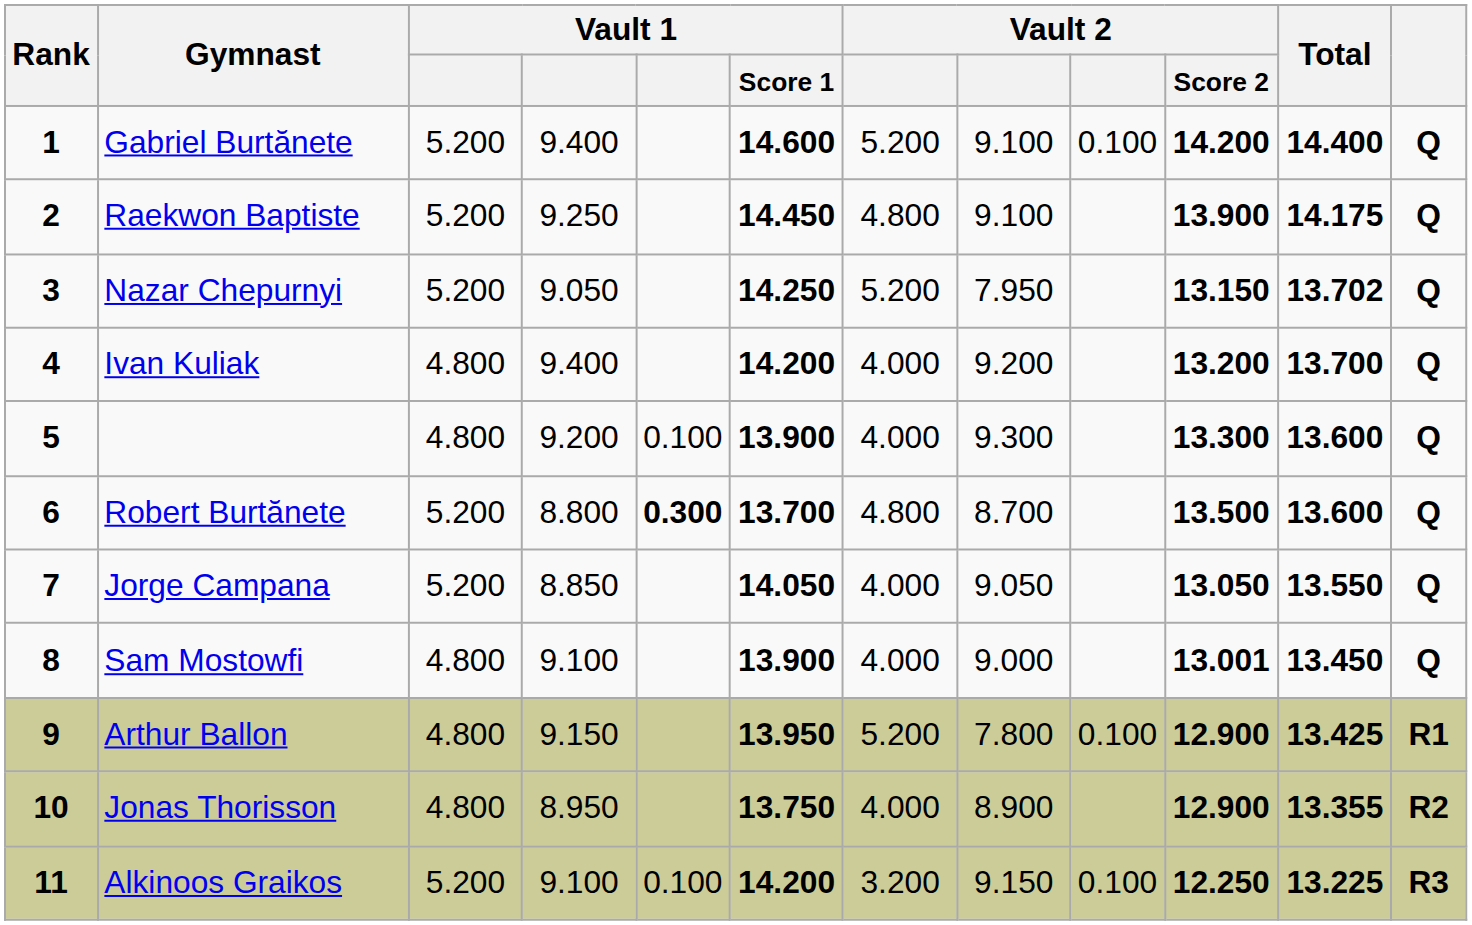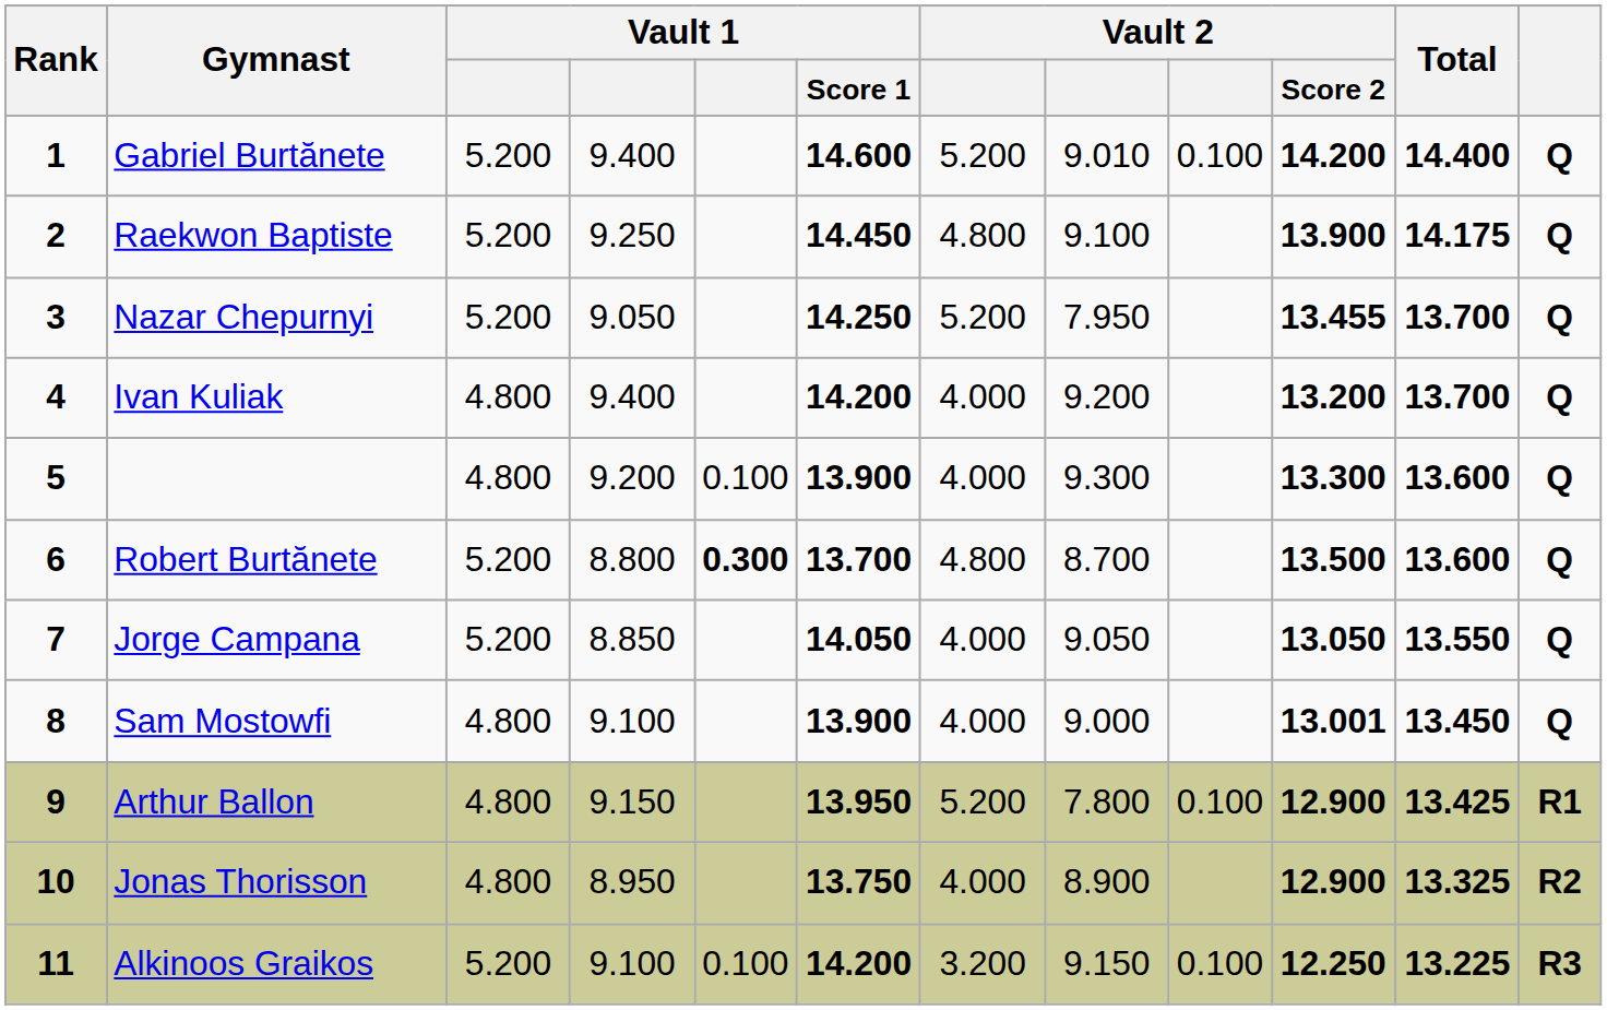 <table style="text-align:center;" class="wikitable sortable">
 <tr>
 <th style="width:15px;" rowspan="2">Rank</th>
 <th style="width:150px;" rowspan="2">Gymnast</th>
 <th colspan="4">Vault 1</th>
 <th colspan="4">Vault 2</th>
 <th style="width:50px;" rowspan="2">Total</th>
 <th style="width:30px;" rowspan="2"><small></small></th>
 </tr>
 <tr>
 <th style="width:50px;"><small></small></th>
 <th style="width:50px;"><small></small></th>
 <th style="width:20px;"><small></small></th>
 <th style="width:50px;"><small>Score 1</small></th>
 <th style="width:50px;"><small></small></th>
 <th style="width:50px;"><small></small></th>
 <th style="width:20px;"><small></small></th>
 <th style="width:50px;"><small>Score 2</small></th>
 </tr>
 <tr>
 <td scope="row" style="text-align:center"><strong>1</strong></td>
 <td style="height:30px; text-align:left;"> <a href='#'>Gabriel Burtănete</a></td>
 <td>5.200</td>
 <td>9.400</td>
 <td></td>
 <td><strong>14.600</strong></td>
 <td>5.200</td>
-<td>9.100</td>
+<td>9.010</td>
 <td>0.100</td>
 <td><strong>14.200</strong></td>
 <td><strong>14.400</strong></td>
 <td><strong>Q</strong></td>
 </tr>
 <tr>
 <td scope="row" style="text-align:center"><strong>2</strong></td>
 <td style="height:30px; text-align:left;"> <a href='#'>Raekwon Baptiste</a></td>
 <td>5.200</td>
 <td>9.250</td>
 <td></td>
 <td><strong>14.450</strong></td>
 <td>4.800</td>
 <td>9.100</td>
 <td></td>
 <td><strong>13.900</strong></td>
 <td><strong>14.175</strong></td>
 <td><strong>Q</strong></td>
 </tr>
 <tr>
 <td scope="row" style="text-align:center"><strong>3</strong></td>
 <td style="height:30px; text-align:left;"> <a href='#'>Nazar Chepurnyi</a></td>
 <td>5.200</td>
 <td>9.050</td>
 <td></td>
 <td><strong>14.250</strong></td>
 <td>5.200</td>
 <td>7.950</td>
 <td></td>
-<td><strong>13.150</strong></td>
-<td><strong>13.702</strong></td>
+<td><strong>13.455</strong></td>
+<td><strong>13.700</strong></td>
 <td><strong>Q</strong></td>
 </tr>
 <tr>
 <td scope="row" style="text-align:center"><strong>4</strong></td>
 <td style="height:30px; text-align:left;"> <a href='#'>Ivan Kuliak</a></td>
 <td>4.800</td>
 <td>9.400</td>
 <td></td>
 <td><strong>14.200</strong></td>
 <td>4.000</td>
 <td>9.200</td>
 <td></td>
 <td><strong>13.200</strong></td>
 <td><strong>13.700</strong></td>
 <td><strong>Q</strong></td>
 </tr>
 <tr>
 <td scope="row" style="text-align:center"><strong>5</strong></td>
 <td style="height:30px; text-align:left;"></td>
 <td>4.800</td>
 <td>9.200</td>
 <td>0.100</td>
 <td><strong>13.900</strong></td>
 <td>4.000</td>
 <td>9.300</td>
 <td></td>
 <td><strong>13.300</strong></td>
 <td><strong>13.600</strong></td>
 <td><strong>Q</strong></td>
 </tr>
 <tr>
 <td scope="row" style="text-align:center"><strong>6</strong></td>
 <td style="height:30px; text-align:left;"> <a href='#'>Robert Burtănete</a></td>
 <td>5.200</td>
 <td>8.800</td>
 <td><strong>0.300</strong></td>
 <td><strong>13.700</strong></td>
 <td>4.800</td>
 <td>8.700</td>
 <td></td>
 <td><strong>13.500</strong></td>
 <td><strong>13.600</strong></td>
 <td><strong>Q</strong></td>
 </tr>
 <tr>
 <td scope="row" style="text-align:center"><strong>7</strong></td>
 <td style="height:30px; text-align:left;"> <a href='#'>Jorge Campana</a></td>
 <td>5.200</td>
 <td>8.850</td>
 <td></td>
 <td><strong>14.050</strong></td>
 <td>4.000</td>
 <td>9.050</td>
 <td></td>
 <td><strong>13.050</strong></td>
 <td><strong>13.550</strong></td>
 <td><strong>Q</strong></td>
 </tr>
 <tr>
 <td scope="row" style="text-align:center"><strong>8</strong></td>
 <td style="height:30px; text-align:left;"> <a href='#'>Sam Mostowfi</a></td>
 <td>4.800</td>
 <td>9.100</td>
 <td></td>
 <td><strong>13.900</strong></td>
 <td>4.000</td>
 <td>9.000</td>
 <td></td>
 <td><strong>13.001</strong></td>
 <td><strong>13.450</strong></td>
 <td><strong>Q</strong></td>
 </tr>
 <tr style="background:#cccc99;">
 <td scope="row" style="text-align:center"><strong>9</strong></td>
 <td style="height:30px; text-align:left;"> <a href='#'>Arthur Ballon</a></td>
 <td>4.800</td>
 <td>9.150</td>
 <td></td>
 <td><strong>13.950</strong></td>
 <td>5.200</td>
 <td>7.800</td>
 <td>0.100</td>
 <td><strong>12.900</strong></td>
 <td><strong>13.425</strong></td>
 <td><strong>R1</strong></td>
 </tr>
 <tr style="background:#cccc99;">
 <td scope="row" style="text-align:center"><strong>10</strong></td>
 <td style="height:30px; text-align:left;"> <a href='#'>Jonas Thorisson</a></td>
 <td>4.800</td>
 <td>8.950</td>
 <td></td>
 <td><strong>13.750</strong></td>
 <td>4.000</td>
 <td>8.900</td>
 <td></td>
 <td><strong>12.900</strong></td>
-<td><strong>13.355</strong></td>
+<td><strong>13.325</strong></td>
 <td><strong>R2</strong></td>
 </tr>
 <tr style="background:#cccc99;">
 <td scope="row" style="text-align:center"><strong>11</strong></td>
 <td style="height:30px; text-align:left;"> <a href='#'>Alkinoos Graikos</a></td>
 <td>5.200</td>
 <td>9.100</td>
 <td>0.100</td>
 <td><strong>14.200</strong></td>
 <td>3.200</td>
 <td>9.150</td>
 <td>0.100</td>
 <td><strong>12.250</strong></td>
 <td><strong>13.225</strong></td>
 <td><strong>R3</strong></td>
 </tr>
 </table>
